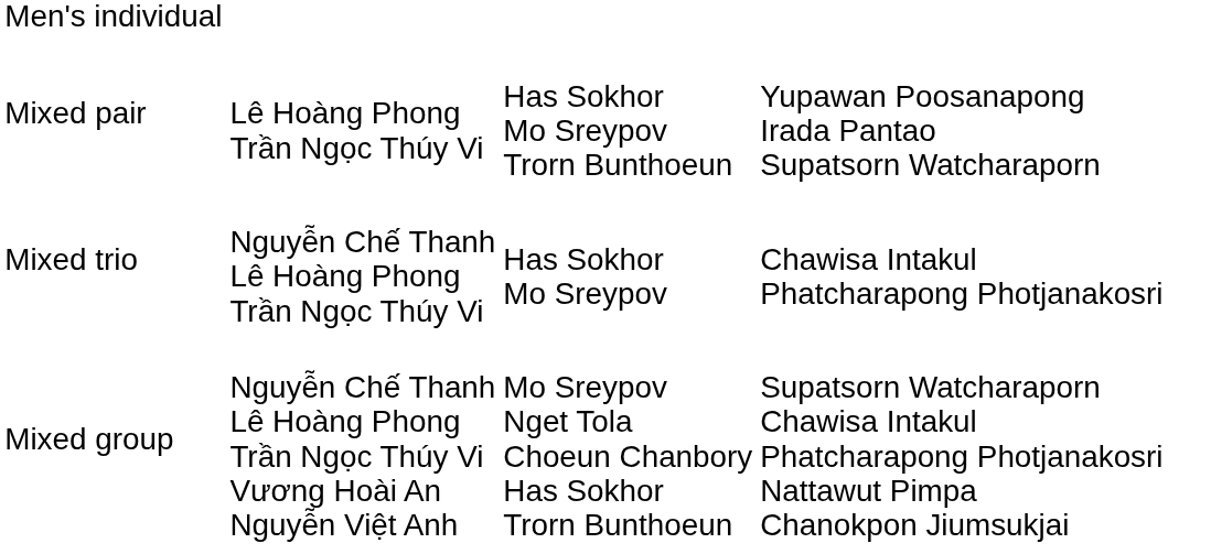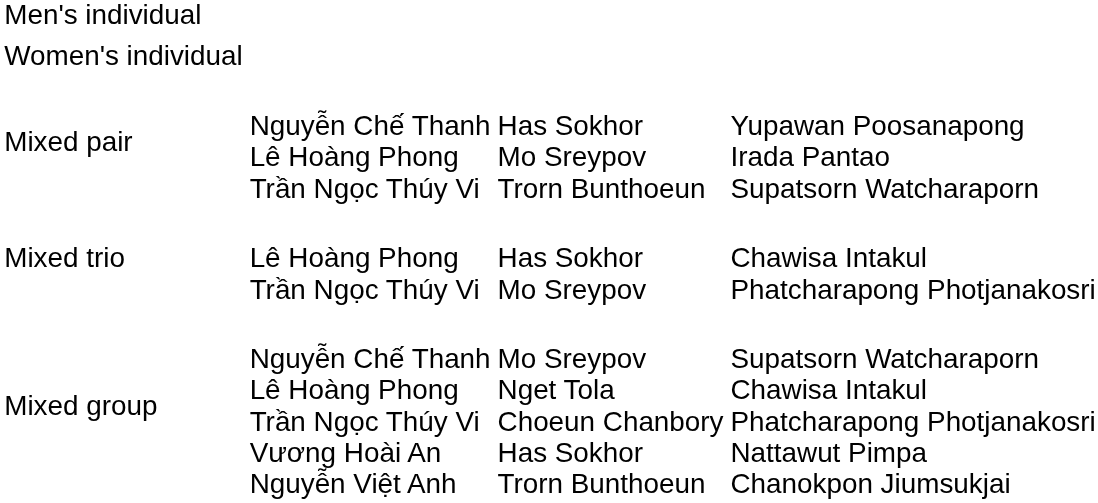 <table>
 <tr>
 <td>Men's individual</td>
 <td nowrap></td>
 <td nowrap></td>
 <td></td>
 </tr>
 <tr>
 </tr>
 <tr>
+<td>Women's individual</td>
+<td></td>
+<td></td>
+<td></td>
+</tr>
+<tr>
 <td>Mixed pair</td>
-<td><br>Lê Hoàng Phong<br>Trần Ngọc Thúy Vi</td>
+<td><br>Nguyễn Chế Thanh<br>Lê Hoàng Phong<br>Trần Ngọc Thúy Vi</td>
 <td><br>Has Sokhor<br>Mo Sreypov<br>Trorn Bunthoeun</td>
 <td><br>Yupawan Poosanapong<br>Irada Pantao<br>Supatsorn Watcharaporn</td>
 </tr>
 <tr>
 <td>Mixed trio</td>
-<td><br>Nguyễn Chế Thanh<br>Lê Hoàng Phong<br>Trần Ngọc Thúy Vi</td>
+<td><br>Lê Hoàng Phong<br>Trần Ngọc Thúy Vi</td>
 <td><br>Has Sokhor<br>Mo Sreypov</td>
 <td nowrap><br>Chawisa Intakul<br>Phatcharapong Photjanakosri</td>
 </tr>
 <tr>
 <td>Mixed group</td>
 <td><br>Nguyễn Chế Thanh<br>Lê Hoàng Phong<br>Trần Ngọc Thúy Vi<br>Vương Hoài An<br>Nguyễn Việt Anh</td>
 <td><br>Mo Sreypov<br>Nget Tola<br>Choeun Chanbory<br>Has Sokhor<br>Trorn Bunthoeun</td>
 <td><br>Supatsorn Watcharaporn<br>Chawisa Intakul<br>Phatcharapong Photjanakosri<br>Nattawut Pimpa<br>Chanokpon Jiumsukjai</td>
 </tr>
 </table>
